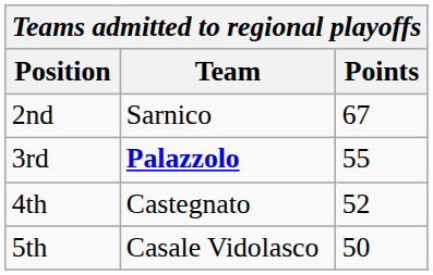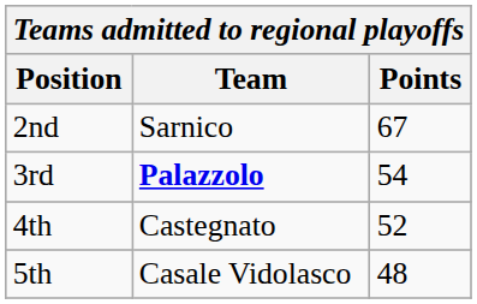 <table class="wikitable">
 <tr>
 <th colspan="3"><em>Teams admitted to regional playoffs</em></th>
 </tr>
 <tr>
 <th>Position</th>
 <th>Team</th>
 <th>Points</th>
 </tr>
 <tr>
 <td>2nd</td>
 <td>Sarnico</td>
 <td>67</td>
 </tr>
 <tr>
 <td>3rd</td>
 <td><strong><a href='#'>Palazzolo</a></strong></td>
-<td>55</td>
+<td>54</td>
 </tr>
 <tr>
 <td>4th</td>
 <td>Castegnato</td>
 <td>52</td>
 </tr>
 <tr>
 <td>5th</td>
 <td>Casale Vidolasco</td>
-<td>50</td>
+<td>48</td>
 </tr>
 </table>
